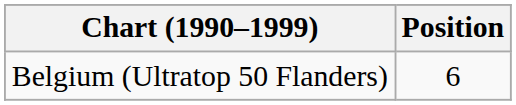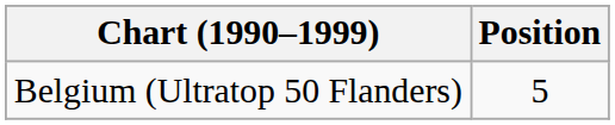 <table class="wikitable">
 <tr>
 <th scope="col">Chart (1990–1999)</th>
 <th scope="col">Position</th>
 </tr>
 <tr>
 <td>Belgium (Ultratop 50 Flanders)</td>
-<td align="center">6</td>
+<td align="center">5</td>
 </tr>
 </table>
